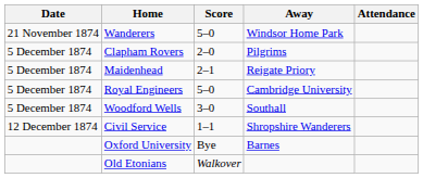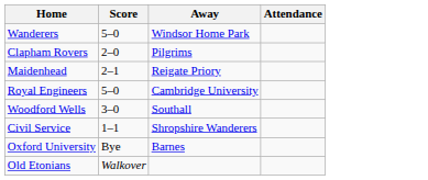 <table class="wikitable">
 <tr>
-<th>Date</th>
 <th>Home</th>
 <th>Score</th>
 <th>Away</th>
 <th>Attendance</th>
 </tr>
 <tr>
-<td>21 November 1874</td>
 <td><a href='#'>Wanderers</a></td>
 <td>5–0</td>
 <td><a href='#'>Windsor Home Park</a></td>
 <td></td>
 </tr>
 <tr>
-<td>5 December 1874</td>
 <td><a href='#'>Clapham Rovers</a></td>
 <td>2–0</td>
 <td><a href='#'>Pilgrims</a></td>
 <td></td>
 </tr>
 <tr>
-<td>5 December 1874</td>
 <td><a href='#'>Maidenhead</a></td>
 <td>2–1</td>
 <td><a href='#'>Reigate Priory</a></td>
 <td></td>
 </tr>
 <tr>
-<td>5 December 1874</td>
 <td><a href='#'>Royal Engineers</a></td>
 <td>5–0</td>
 <td><a href='#'>Cambridge University</a></td>
 <td></td>
 </tr>
 <tr>
-<td>5 December 1874</td>
 <td><a href='#'>Woodford Wells</a></td>
 <td>3–0</td>
 <td><a href='#'>Southall</a></td>
 <td></td>
 </tr>
 <tr>
-<td>12 December 1874</td>
 <td><a href='#'>Civil Service</a></td>
 <td>1–1</td>
 <td><a href='#'>Shropshire Wanderers</a></td>
 <td></td>
 </tr>
 <tr>
-<td></td>
 <td><a href='#'>Oxford University</a></td>
 <td>Bye</td>
 <td><a href='#'>Barnes</a></td>
 <td></td>
 </tr>
 <tr>
-<td></td>
 <td><a href='#'>Old Etonians</a></td>
 <td><em>Walkover</em></td>
 <td></td>
 <td></td>
 </tr>
 </table>
